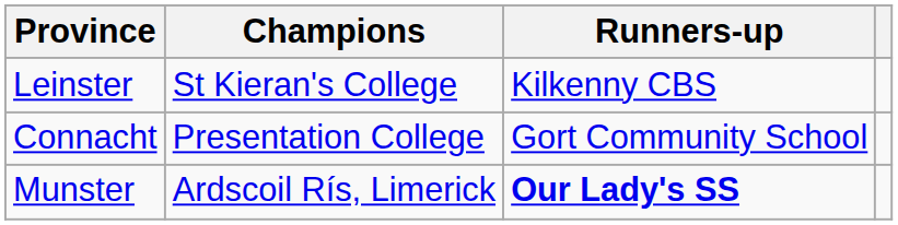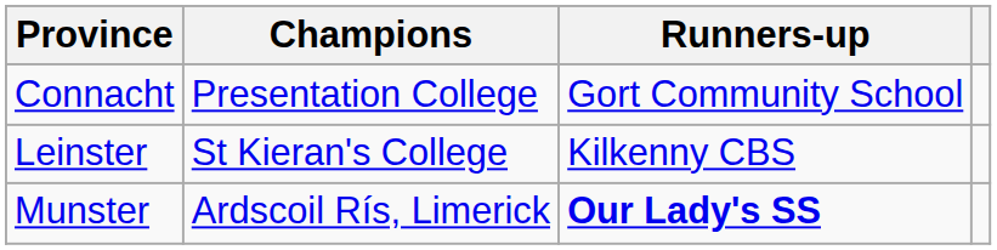 <table class="wikitable">
 <tr>
 <th>Province</th>
 <th>Champions</th>
 <th>Runners-up</th>
 <th></th>
 </tr>
 <tr>
+<td><a href='#'>Connacht</a></td>
+<td><a href='#'>Presentation College</a></td>
+<td><a href='#'>Gort Community School</a></td>
+<td></td>
+</tr>
+<tr>
 <td><a href='#'>Leinster</a></td>
 <td><a href='#'>St Kieran's College</a></td>
 <td><a href='#'>Kilkenny CBS</a></td>
-<td></td>
-</tr>
-<tr>
-<td><a href='#'>Connacht</a></td>
-<td><a href='#'>Presentation College</a></td>
-<td><a href='#'>Gort Community School</a></td>
 <td></td>
 </tr>
 <tr>
 <td><a href='#'>Munster</a></td>
 <td><a href='#'>Ardscoil Rís, Limerick</a></td>
 <td><strong><a href='#'>Our Lady's SS</a></strong></td>
 <td></td>
 </tr>
 </table>
